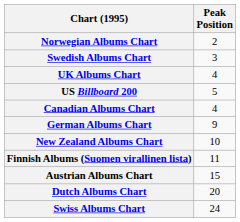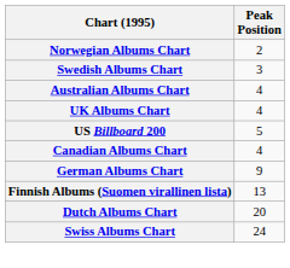 <table class="wikitable sortable plainrowheaders">
 <tr>
 <th scope="col">Chart (1995)</th>
 <th scope="col">Peak<br>Position</th>
 </tr>
 <tr>
 <th scope="row"><a href='#'>Norwegian Albums Chart</a></th>
 <td style="text-align:center;">2</td>
 </tr>
 <tr>
 <th scope="row"><a href='#'>Swedish Albums Chart</a></th>
 <td style="text-align:center;">3</td>
+</tr>
+<tr>
+<th scope="row"><a href='#'>Australian Albums Chart</a></th>
+<td style="text-align:center;">4</td>
 </tr>
 <tr>
 <th scope="row"><a href='#'>UK Albums Chart</a></th>
 <td style="text-align:center;">4</td>
 </tr>
 <tr>
 <th scope="row">US <a href='#'><em>Billboard</em> 200</a></th>
 <td style="text-align:center;">5</td>
 </tr>
 <tr>
 <th scope="row"><a href='#'>Canadian Albums Chart</a></th>
 <td style="text-align:center;">4</td>
 </tr>
 <tr>
 <th scope="row"><a href='#'>German Albums Chart</a></th>
 <td style="text-align:center;">9</td>
 </tr>
 <tr>
-<th scope="row"><a href='#'>New Zealand Albums Chart</a></th>
-<td style="text-align:center;">10</td>
-</tr>
-<tr>
 <th scope="row">Finnish Albums (<a href='#'>Suomen virallinen lista</a>)</th>
-<td style="text-align:center;">11</td>
-</tr>
-<tr>
-<th scope="row">Austrian Albums Chart</th>
-<td style="text-align:center;">15</td>
+<td style="text-align:center;">13</td>
 </tr>
 <tr>
 <th scope="row"><a href='#'>Dutch Albums Chart</a></th>
 <td style="text-align:center;">20</td>
 </tr>
 <tr>
 <th scope="row"><a href='#'>Swiss Albums Chart</a></th>
 <td style="text-align:center;">24</td>
 </tr>
 </table>
